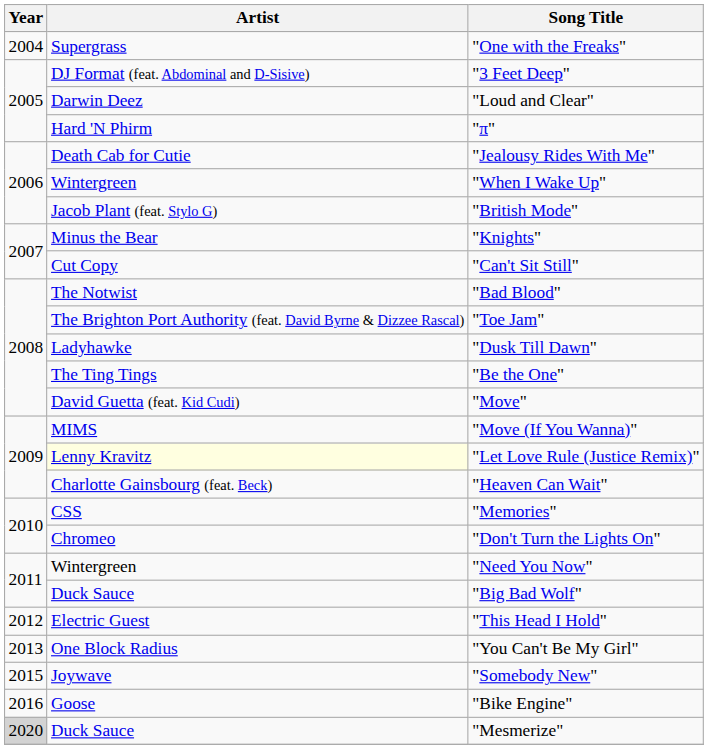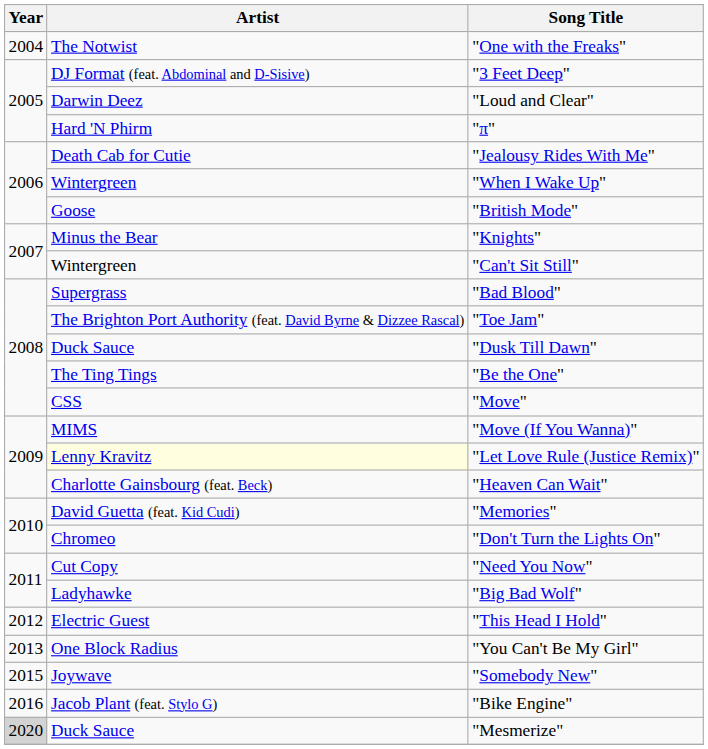 <table class="wikitable">
 <tr>
 <th>Year</th>
 <th>Artist</th>
 <th>Song Title</th>
 </tr>
 <tr>
 <td>2004</td>
-<td><a href='#'>Supergrass</a></td>
+<td><a href='#'>The Notwist</a></td>
 <td>"<a href='#'>One with the Freaks</a>"</td>
 </tr>
 <tr>
 <td rowspan="3">2005</td>
 <td><a href='#'>DJ Format</a> <small>(feat. <a href='#'>Abdominal</a> and <a href='#'>D-Sisive</a>)</small></td>
 <td>"<a href='#'>3 Feet Deep</a>"</td>
 </tr>
 <tr>
 <td><a href='#'>Darwin Deez</a></td>
 <td>"Loud and Clear"</td>
 </tr>
 <tr>
 <td><a href='#'>Hard 'N Phirm</a></td>
 <td>"<a href='#'>π</a>"</td>
 </tr>
 <tr>
 <td rowspan="3">2006</td>
 <td><a href='#'>Death Cab for Cutie</a></td>
 <td>"<a href='#'>Jealousy Rides With Me</a>"</td>
 </tr>
 <tr>
 <td><a href='#'>Wintergreen</a></td>
 <td>"<a href='#'>When I Wake Up</a>"</td>
 </tr>
 <tr>
-<td><a href='#'>Jacob Plant</a> <small>(feat. <a href='#'>Stylo G</a>)</small></td>
+<td><a href='#'>Goose</a></td>
 <td>"<a href='#'>British Mode</a>"</td>
 </tr>
 <tr>
 <td rowspan="2">2007</td>
 <td><a href='#'>Minus the Bear</a></td>
 <td>"<a href='#'>Knights</a>"</td>
 </tr>
 <tr>
-<td><a href='#'>Cut Copy</a></td>
+<td>Wintergreen</td>
 <td>"<a href='#'>Can't Sit Still</a>"</td>
 </tr>
 <tr>
 <td rowspan="5">2008</td>
-<td><a href='#'>The Notwist</a></td>
+<td><a href='#'>Supergrass</a></td>
 <td>"<a href='#'>Bad Blood</a>"</td>
 </tr>
 <tr>
 <td><a href='#'>The Brighton Port Authority</a> <small>(feat. <a href='#'>David Byrne</a> & <a href='#'>Dizzee Rascal</a>)</small></td>
 <td>"<a href='#'>Toe Jam</a>"</td>
 </tr>
 <tr>
-<td><a href='#'>Ladyhawke</a></td>
+<td><a href='#'>Duck Sauce</a></td>
 <td>"<a href='#'>Dusk Till Dawn</a>"</td>
 </tr>
 <tr>
 <td><a href='#'>The Ting Tings</a></td>
 <td>"<a href='#'>Be the One</a>"</td>
 </tr>
 <tr>
-<td><a href='#'>David Guetta</a> <small>(feat. <a href='#'>Kid Cudi</a>)</small></td>
+<td><a href='#'>CSS</a></td>
 <td>"<a href='#'>Move</a>"</td>
 </tr>
 <tr>
 <td rowspan="3">2009</td>
 <td><a href='#'>MIMS</a></td>
 <td>"<a href='#'>Move (If You Wanna)</a>"</td>
 </tr>
 <tr>
 <td style="background: lightyellow;"><a href='#'>Lenny Kravitz</a></td>
 <td>"<a href='#'>Let Love Rule (Justice Remix)</a>"</td>
 </tr>
 <tr>
 <td><a href='#'>Charlotte Gainsbourg</a> <small>(feat. <a href='#'>Beck</a>)</small></td>
 <td>"<a href='#'>Heaven Can Wait</a>"</td>
 </tr>
 <tr>
 <td rowspan="2">2010</td>
-<td><a href='#'>CSS</a></td>
+<td><a href='#'>David Guetta</a> <small>(feat. <a href='#'>Kid Cudi</a>)</small></td>
 <td>"<a href='#'>Memories</a>"</td>
 </tr>
 <tr>
 <td><a href='#'>Chromeo</a></td>
 <td>"<a href='#'>Don't Turn the Lights On</a>"</td>
 </tr>
 <tr>
 <td rowspan="2">2011</td>
-<td>Wintergreen</td>
+<td><a href='#'>Cut Copy</a></td>
 <td>"<a href='#'>Need You Now</a>"</td>
 </tr>
 <tr>
-<td><a href='#'>Duck Sauce</a></td>
+<td><a href='#'>Ladyhawke</a></td>
 <td>"<a href='#'>Big Bad Wolf</a>"</td>
 </tr>
 <tr>
 <td>2012</td>
 <td><a href='#'>Electric Guest</a></td>
 <td>"<a href='#'>This Head I Hold</a>"</td>
 </tr>
 <tr>
 <td>2013</td>
 <td><a href='#'>One Block Radius</a></td>
 <td>"You Can't Be My Girl"</td>
 </tr>
 <tr>
 <td>2015</td>
 <td><a href='#'>Joywave</a></td>
 <td>"<a href='#'>Somebody New</a>"</td>
 </tr>
 <tr>
 <td>2016</td>
-<td><a href='#'>Goose</a></td>
+<td><a href='#'>Jacob Plant</a> <small>(feat. <a href='#'>Stylo G</a>)</small></td>
 <td>"Bike Engine"</td>
 </tr>
 <tr>
 <td style="background: lightgrey;">2020</td>
 <td><a href='#'>Duck Sauce</a></td>
 <td>"Mesmerize"</td>
 </tr>
 <tr>
 </tr>
 </table>
